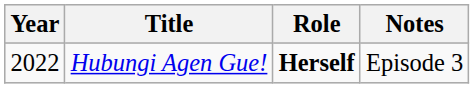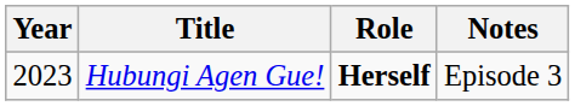 <table class="wikitable">
 <tr>
 <th>Year</th>
 <th>Title</th>
 <th>Role</th>
 <th>Notes</th>
 </tr>
 <tr>
-<td>2022</td>
+<td>2023</td>
 <td><em><a href='#'>Hubungi Agen Gue!</a></em></td>
 <td><strong>Herself</strong></td>
 <td>Episode 3</td>
 </tr>
 </table>
